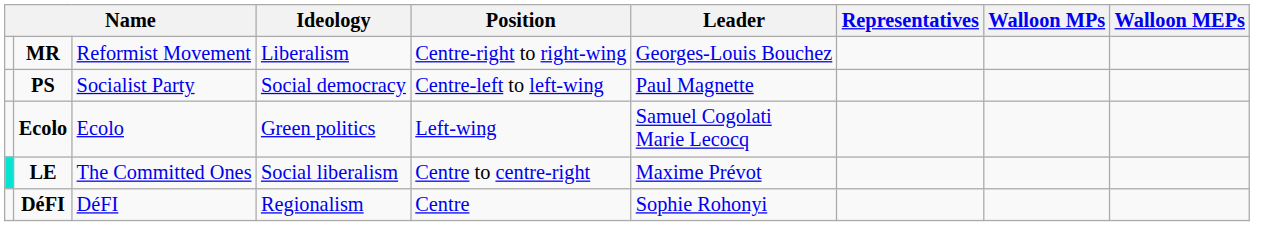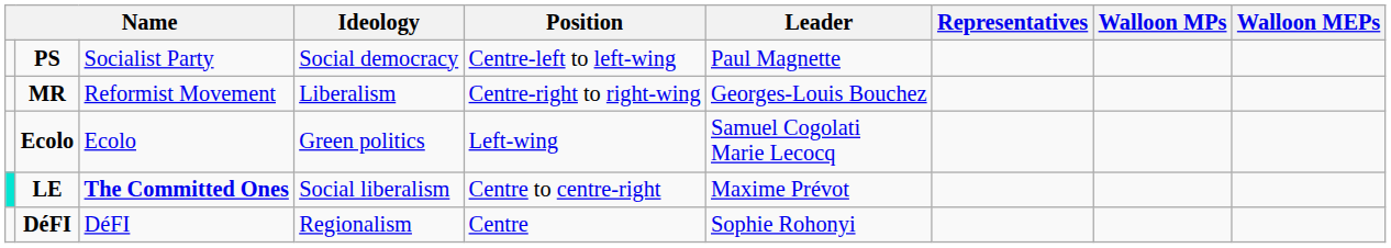 <table class="wikitable">
 <tr>
 <th colspan="3">Name</th>
 <th>Ideology</th>
 <th>Position</th>
 <th>Leader</th>
 <th><a href='#'>Representatives</a></th>
 <th><a href='#'>Walloon MPs</a></th>
 <th><a href='#'>Walloon MEPs</a></th>
 </tr>
 <tr>
 <td bgcolor=></td>
-<td align=center><strong>MR</strong></td>
-<td><a href='#'>Reformist Movement</a><br></td>
-<td><a href='#'>Liberalism</a></td>
-<td><a href='#'>Centre-right</a> to <a href='#'>right-wing</a></td>
-<td><a href='#'>Georges-Louis Bouchez</a></td>
+<td align=center><strong>PS</strong></td>
+<td><a href='#'>Socialist Party</a><br></td>
+<td><a href='#'>Social democracy</a></td>
+<td><a href='#'>Centre-left</a> to <a href='#'>left-wing</a></td>
+<td><a href='#'>Paul Magnette</a></td>
 <td></td>
 <td></td>
 <td></td>
 </tr>
 <tr>
 <td bgcolor=></td>
-<td align=center><strong>PS</strong></td>
-<td><a href='#'>Socialist Party</a><br></td>
-<td><a href='#'>Social democracy</a></td>
-<td><a href='#'>Centre-left</a> to <a href='#'>left-wing</a></td>
-<td><a href='#'>Paul Magnette</a></td>
+<td align=center><strong>MR</strong></td>
+<td><a href='#'>Reformist Movement</a><br></td>
+<td><a href='#'>Liberalism</a></td>
+<td><a href='#'>Centre-right</a> to <a href='#'>right-wing</a></td>
+<td><a href='#'>Georges-Louis Bouchez</a></td>
 <td></td>
 <td></td>
 <td></td>
 </tr>
 <tr>
 <td bgcolor=></td>
 <td align=center><strong>Ecolo</strong></td>
 <td><a href='#'>Ecolo</a><br></td>
 <td><a href='#'>Green politics</a></td>
 <td><a href='#'>Left-wing</a></td>
 <td><a href='#'>Samuel Cogolati</a><br><a href='#'>Marie Lecocq</a></td>
 <td></td>
 <td></td>
 <td></td>
 </tr>
 <tr>
 <td bgcolor=02E5D2></td>
 <td align=center><strong>LE</strong></td>
-<td><a href='#'>The Committed Ones</a><br></td>
+<td><strong><a href='#'>The Committed Ones</a><br></strong></td>
 <td><a href='#'>Social liberalism</a></td>
 <td><a href='#'>Centre</a> to <a href='#'>centre-right</a></td>
 <td><a href='#'>Maxime Prévot</a></td>
 <td></td>
 <td></td>
 <td></td>
 </tr>
 <tr>
 <td bgcolor=></td>
 <td align=center><strong>DéFI</strong></td>
 <td><a href='#'>DéFI</a><br></td>
 <td><a href='#'>Regionalism</a></td>
 <td><a href='#'>Centre</a></td>
 <td><a href='#'>Sophie Rohonyi</a></td>
 <td></td>
 <td></td>
 <td></td>
 </tr>
 </table>
